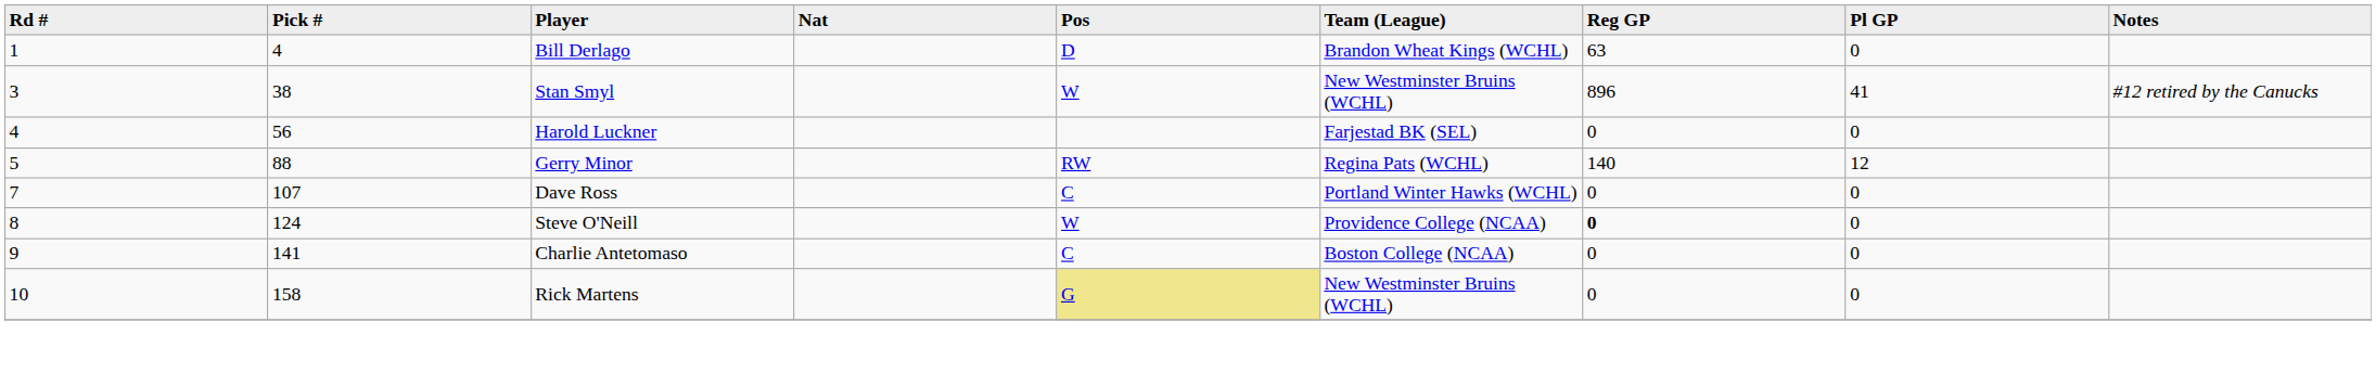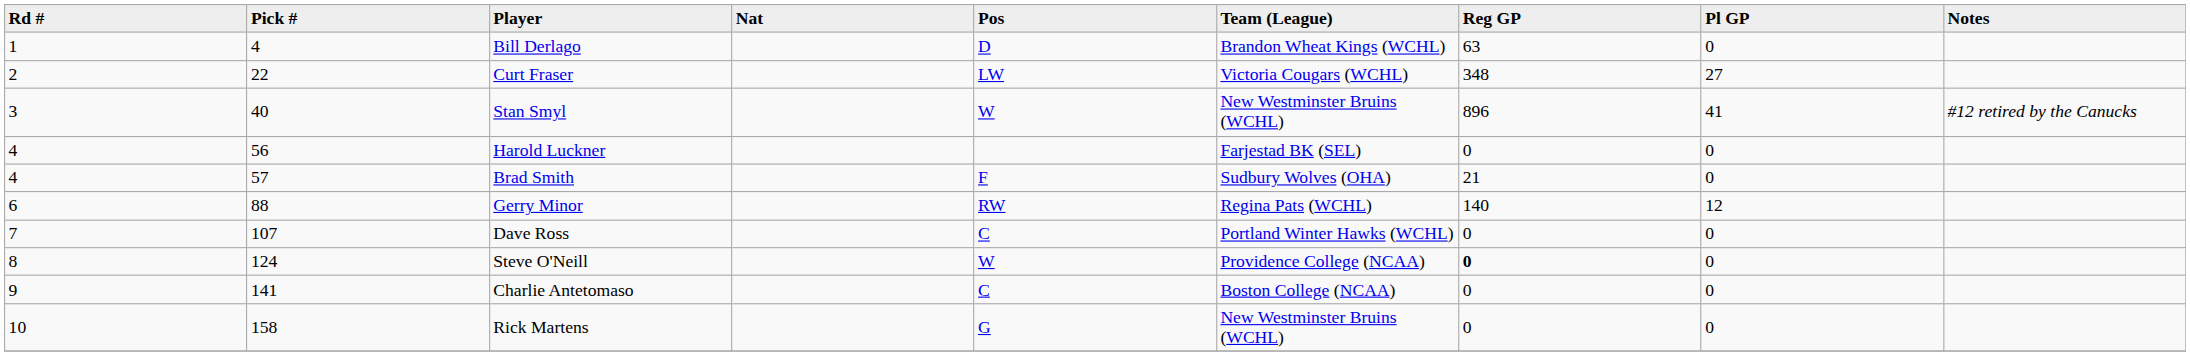 <table class="wikitable" style="width: 100%">
 <tr>
 <td width="5%"; bgcolor="#eeeeee"><strong>Rd #</strong></td>
 <td width="5%"; bgcolor="#eeeeee"><strong>Pick #</strong></td>
 <td width="5%"; bgcolor="#eeeeee"><strong>Player</strong></td>
 <td width="5%"; bgcolor="#eeeeee"><strong>Nat</strong></td>
 <td width="5%"; bgcolor="#eeeeee"><strong>Pos</strong></td>
 <td width="5%"; bgcolor="#eeeeee"><strong>Team (League)</strong></td>
 <td width="5%"; bgcolor="#eeeeee"><strong>Reg GP</strong></td>
 <td width="5%"; bgcolor="#eeeeee"><strong>Pl GP</strong></td>
 <td width="5%"; bgcolor="#eeeeee"><strong>Notes</strong></td>
 </tr>
 <tr>
 <td>1</td>
 <td>4</td>
 <td><a href='#'>Bill Derlago</a></td>
 <td></td>
 <td><a href='#'>D</a></td>
 <td><a href='#'>Brandon Wheat Kings</a> (<a href='#'>WCHL</a>)</td>
 <td>63</td>
 <td>0</td>
 <td></td>
 </tr>
 <tr>
+<td>2</td>
+<td>22</td>
+<td><a href='#'>Curt Fraser</a></td>
+<td></td>
+<td><a href='#'>LW</a></td>
+<td><a href='#'>Victoria Cougars</a> (<a href='#'>WCHL</a>)</td>
+<td>348</td>
+<td>27</td>
+<td></td>
+</tr>
+<tr>
 <td>3</td>
-<td>38</td>
+<td>40</td>
 <td><a href='#'>Stan Smyl</a></td>
 <td></td>
 <td><a href='#'>W</a></td>
 <td><a href='#'>New Westminster Bruins</a> (<a href='#'>WCHL</a>)</td>
 <td>896</td>
 <td>41</td>
 <td><em>#12 retired by the Canucks</em></td>
 </tr>
 <tr>
 <td>4</td>
 <td>56</td>
 <td><a href='#'>Harold Luckner</a></td>
 <td></td>
 <td></td>
 <td><a href='#'>Farjestad BK</a> (<a href='#'>SEL</a>)</td>
 <td>0</td>
 <td>0</td>
 <td></td>
 </tr>
 <tr>
-<td>5</td>
+<td>4</td>
+<td>57</td>
+<td><a href='#'>Brad Smith</a></td>
+<td></td>
+<td><a href='#'>F</a></td>
+<td><a href='#'>Sudbury Wolves</a> (<a href='#'>OHA</a>)</td>
+<td>21</td>
+<td>0</td>
+<td></td>
+</tr>
+<tr>
+<td>6</td>
 <td>88</td>
 <td><a href='#'>Gerry Minor</a></td>
 <td></td>
 <td><a href='#'>RW</a></td>
 <td><a href='#'>Regina Pats</a> (<a href='#'>WCHL</a>)</td>
 <td>140</td>
 <td>12</td>
 <td></td>
 </tr>
 <tr>
 <td>7</td>
 <td>107</td>
 <td>Dave Ross</td>
 <td></td>
 <td><a href='#'>C</a></td>
 <td><a href='#'>Portland Winter Hawks</a> (<a href='#'>WCHL</a>)</td>
 <td>0</td>
 <td>0</td>
 <td></td>
 </tr>
 <tr>
 <td>8</td>
 <td>124</td>
 <td>Steve O'Neill</td>
 <td></td>
 <td><a href='#'>W</a></td>
 <td><a href='#'>Providence College</a> (<a href='#'>NCAA</a>)</td>
 <td><strong>0</strong></td>
 <td>0</td>
 <td></td>
 </tr>
 <tr>
 <td>9</td>
 <td>141</td>
 <td>Charlie Antetomaso</td>
 <td></td>
 <td><a href='#'>C</a></td>
 <td><a href='#'>Boston College</a> (<a href='#'>NCAA</a>)</td>
 <td>0</td>
 <td>0</td>
 <td></td>
 </tr>
 <tr>
 <td>10</td>
 <td>158</td>
 <td>Rick Martens</td>
 <td></td>
-<td style="background: khaki;"><a href='#'>G</a></td>
+<td><a href='#'>G</a></td>
 <td><a href='#'>New Westminster Bruins</a> (<a href='#'>WCHL</a>)</td>
 <td>0</td>
 <td>0</td>
 <td></td>
 </tr>
 <tr>
 </tr>
 </table>
